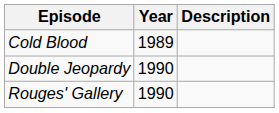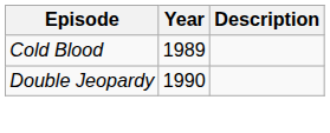 <table class="wikitable sortable">
 <tr>
 <th>Episode</th>
 <th>Year</th>
 <th>Description</th>
 </tr>
 <tr>
 <td><em>Cold Blood</em></td>
 <td>1989</td>
 <td></td>
 </tr>
 <tr>
 <td><em>Double Jeopardy</em></td>
 <td>1990</td>
 <td></td>
 </tr>
-<tr>
-<td><em>Rouges' Gallery</em></td>
-<td>1990</td>
-<td></td>
-</tr>
 </table>
